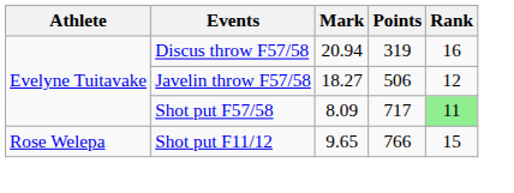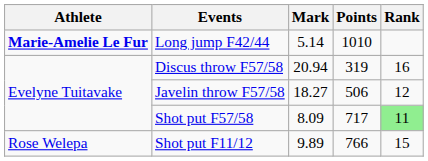 <table class=wikitable style="font-size:90%">
 <tr>
 <th>Athlete</th>
 <th>Events</th>
 <th>Mark</th>
 <th>Points</th>
 <th>Rank</th>
+</tr>
+<tr>
+<td align=left><strong><a href='#'>Marie-Amelie Le Fur</a></strong></td>
+<td align=left><a href='#'>Long jump F42/44</a></td>
+<td align=center>5.14</td>
+<td align=center>1010</td>
+<td align=center></td>
 </tr>
 <tr>
 <td align=left rowspan=3><a href='#'>Evelyne Tuitavake</a></td>
 <td align=left><a href='#'>Discus throw F57/58</a></td>
 <td align=center>20.94</td>
 <td align=center>319</td>
 <td align=center>16</td>
 </tr>
 <tr>
 <td align=left><a href='#'>Javelin throw F57/58</a></td>
 <td align=center>18.27</td>
 <td align=center>506</td>
 <td align=center>12</td>
 </tr>
 <tr>
 <td align=left><a href='#'>Shot put F57/58</a></td>
 <td align=center>8.09</td>
 <td align=center>717</td>
 <td align=center style="background: lightgreen;">11</td>
 </tr>
 <tr>
 <td align=left><a href='#'>Rose Welepa</a></td>
 <td align=left><a href='#'>Shot put F11/12</a></td>
-<td align=center>9.65</td>
+<td align=center>9.89</td>
 <td align=center>766</td>
 <td align=center>15</td>
 </tr>
 </table>
